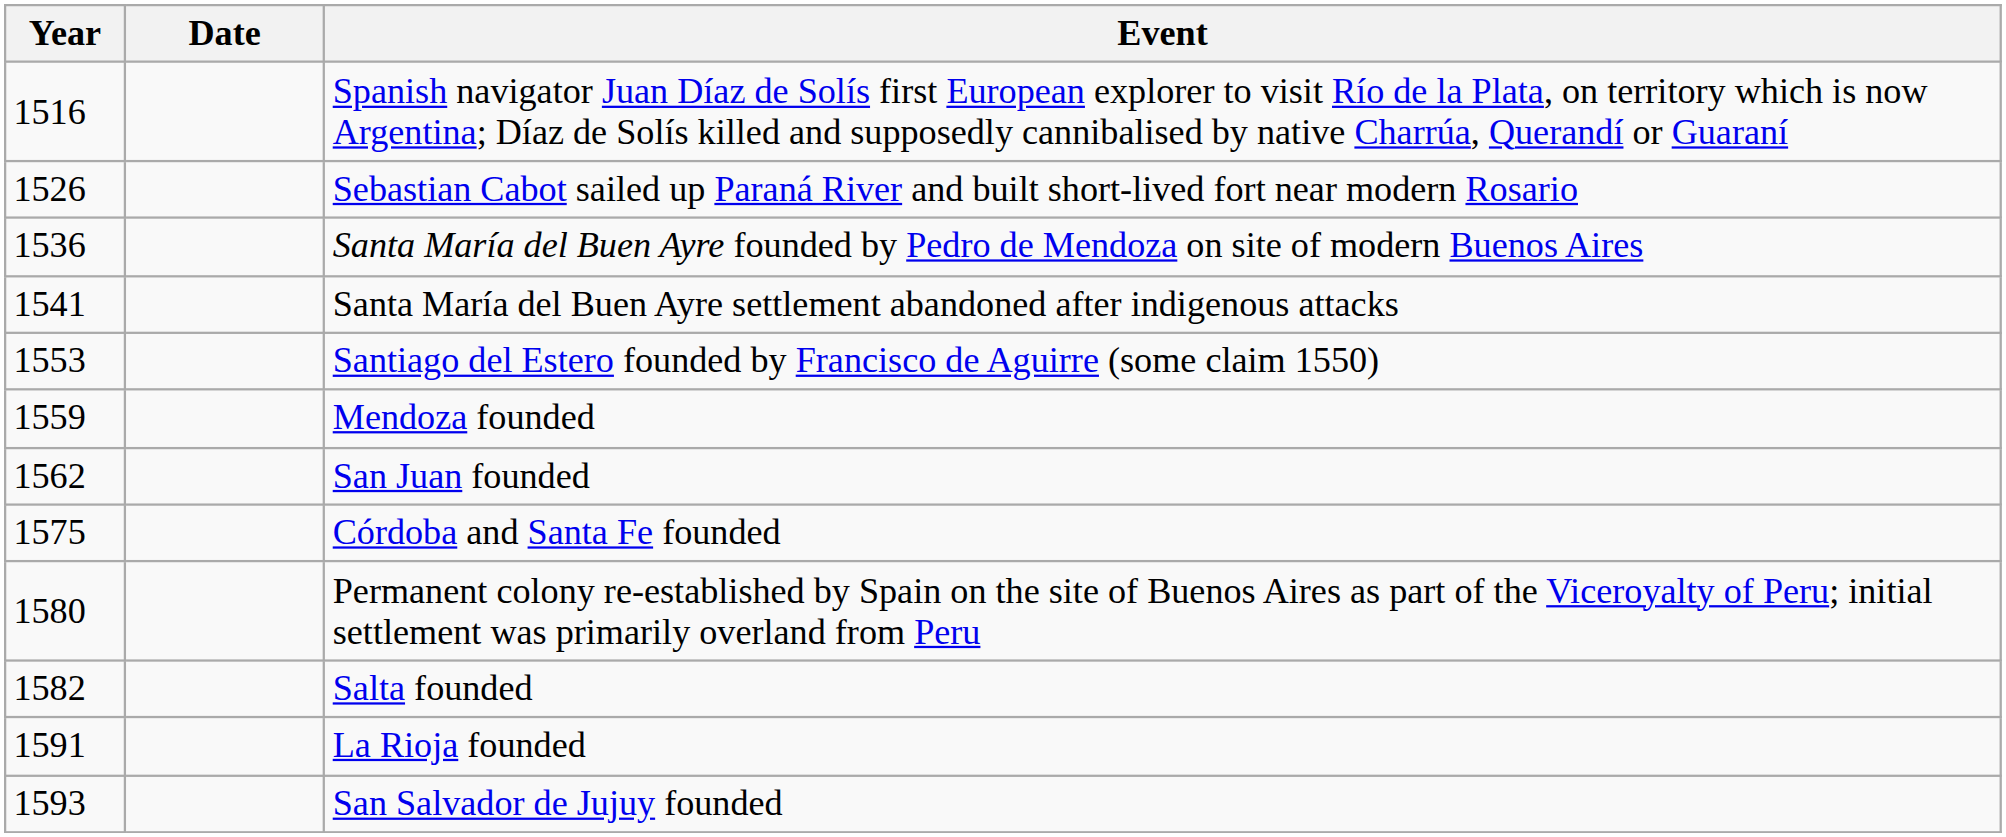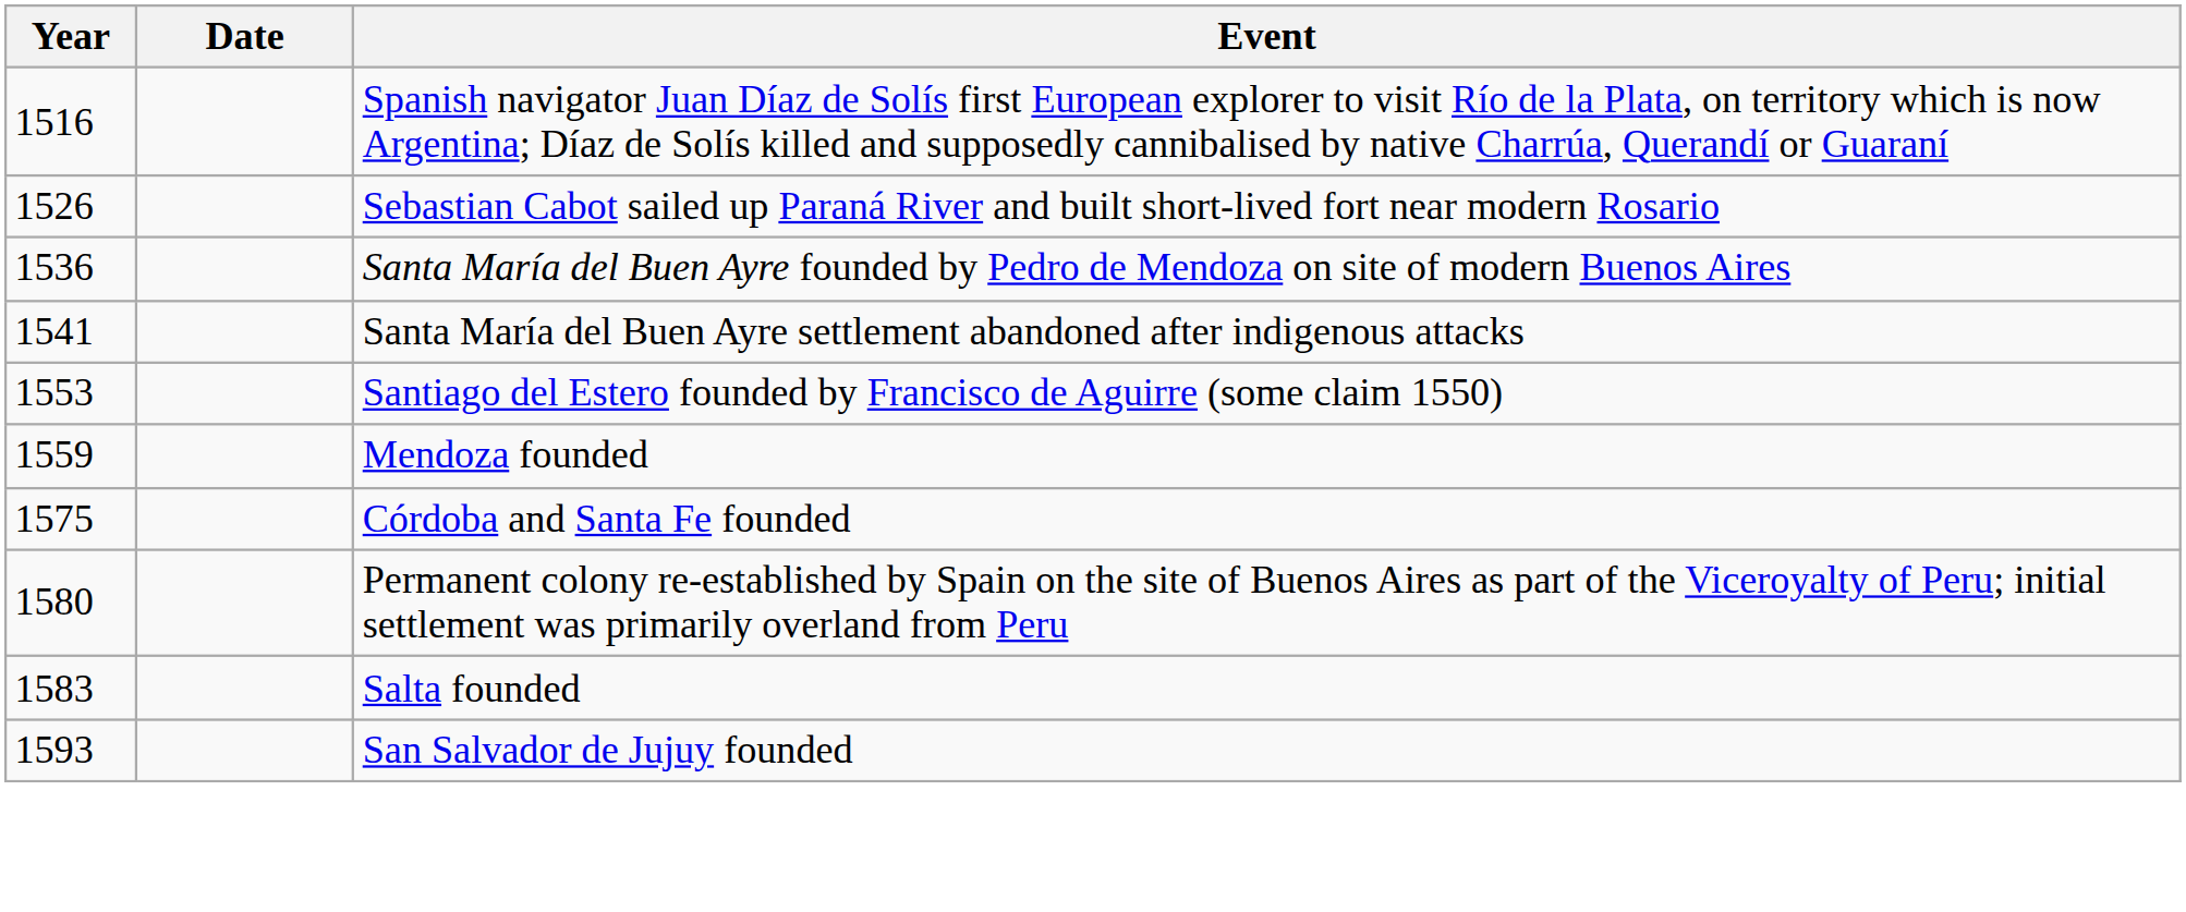 <table class="wikitable" width="100%">
 <tr>
 <th style="width:6%">Year</th>
 <th style="width:10%">Date</th>
 <th>Event</th>
 </tr>
 <tr>
 <td>1516</td>
 <td></td>
 <td><a href='#'>Spanish</a> navigator <a href='#'>Juan Díaz de Solís</a> first <a href='#'>European</a> explorer to visit <a href='#'>Río de la Plata</a>, on territory which is now <a href='#'>Argentina</a>; Díaz de Solís killed and supposedly cannibalised by native <a href='#'>Charrúa</a>, <a href='#'>Querandí</a> or <a href='#'>Guaraní</a></td>
 </tr>
 <tr>
 <td>1526</td>
 <td></td>
 <td><a href='#'>Sebastian Cabot</a> sailed up <a href='#'>Paraná River</a> and built short-lived fort near modern <a href='#'>Rosario</a></td>
 </tr>
 <tr>
 <td>1536</td>
 <td></td>
 <td><em>Santa María del Buen Ayre</em> founded by <a href='#'>Pedro de Mendoza</a> on site of modern <a href='#'>Buenos Aires</a></td>
 </tr>
 <tr>
 <td>1541</td>
 <td></td>
 <td>Santa María del Buen Ayre settlement abandoned after indigenous attacks</td>
 </tr>
 <tr>
 <td>1553</td>
 <td></td>
 <td><a href='#'>Santiago del Estero</a> founded by <a href='#'>Francisco de Aguirre</a> (some claim 1550)</td>
 </tr>
 <tr>
 <td>1559</td>
 <td></td>
 <td><a href='#'>Mendoza</a> founded</td>
 </tr>
 <tr>
-<td>1562</td>
-<td></td>
-<td><a href='#'>San Juan</a> founded</td>
-</tr>
-<tr>
 <td>1575</td>
 <td></td>
 <td><a href='#'>Córdoba</a> and <a href='#'>Santa Fe</a> founded</td>
 </tr>
 <tr>
 <td>1580</td>
 <td></td>
 <td>Permanent colony re-established by Spain on the site of Buenos Aires as part of the <a href='#'>Viceroyalty of Peru</a>; initial settlement was primarily overland from <a href='#'>Peru</a></td>
 </tr>
 <tr>
-<td>1582</td>
+<td>1583</td>
 <td></td>
 <td><a href='#'>Salta</a> founded</td>
-</tr>
-<tr>
-<td>1591</td>
-<td></td>
-<td><a href='#'>La Rioja</a> founded</td>
 </tr>
 <tr>
 <td>1593</td>
 <td></td>
 <td><a href='#'>San Salvador de Jujuy</a> founded</td>
 </tr>
 </table>
